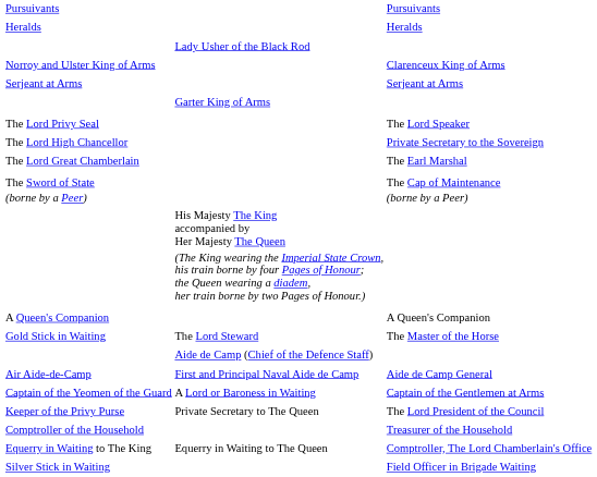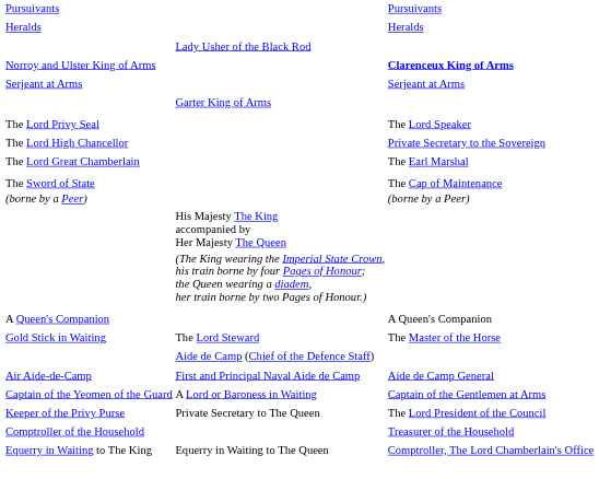 <table class="sortable">
 <tr>
 <td><a href='#'>Pursuivants</a></td>
 <td></td>
 <td><a href='#'>Pursuivants</a></td>
 </tr>
 <tr>
 <td></td>
 <td></td>
 <td></td>
 </tr>
 <tr>
 <td><a href='#'>Heralds</a></td>
 <td></td>
 <td><a href='#'>Heralds</a></td>
 </tr>
 <tr>
 <td></td>
 <td></td>
 <td></td>
 </tr>
 <tr>
 <td></td>
 <td><a href='#'>Lady Usher of the Black Rod</a></td>
 <td></td>
 </tr>
 <tr>
 <td></td>
 <td></td>
 <td></td>
 </tr>
 <tr>
 <td><a href='#'>Norroy and Ulster King of Arms</a></td>
 <td></td>
-<td><a href='#'>Clarenceux King of Arms</a></td>
+<td><strong><a href='#'>Clarenceux King of Arms</a></strong></td>
 </tr>
 <tr>
 <td></td>
 <td></td>
 <td></td>
 </tr>
 <tr>
 <td><a href='#'>Serjeant at Arms</a></td>
 <td></td>
 <td><a href='#'>Serjeant at Arms</a></td>
 </tr>
 <tr>
 <td></td>
 <td></td>
 <td></td>
 </tr>
 <tr>
 <td></td>
 <td><a href='#'>Garter King of Arms</a></td>
 <td></td>
 </tr>
 <tr>
 <td></td>
 <td></td>
 <td></td>
 </tr>
 <tr>
 <td></td>
 <td></td>
 <td></td>
 </tr>
 <tr>
 <td>The <a href='#'>Lord Privy Seal</a></td>
 <td></td>
 <td>The <a href='#'>Lord Speaker</a></td>
 </tr>
 <tr>
 <td></td>
 <td></td>
 <td></td>
 </tr>
 <tr>
 <td>The <a href='#'>Lord High Chancellor</a></td>
 <td></td>
 <td><a href='#'>Private Secretary to the Sovereign</a></td>
 </tr>
 <tr>
 <td></td>
 <td></td>
 <td></td>
 </tr>
 <tr>
 <td>The <a href='#'>Lord Great Chamberlain</a></td>
 <td></td>
 <td>The <a href='#'>Earl Marshal</a></td>
 </tr>
 <tr>
 <td></td>
 <td></td>
 <td></td>
 </tr>
 <tr>
 <td></td>
 <td></td>
 <td></td>
 </tr>
 <tr>
 <td>The <a href='#'>Sword of State</a></td>
 <td></td>
 <td>The <a href='#'>Cap of Maintenance</a></td>
 </tr>
 <tr>
 <td><em>(borne by a <a href='#'>Peer</a>)</em></td>
 <td></td>
 <td><em>(borne by a Peer)</em></td>
 </tr>
 <tr>
 </tr>
 <tr>
 <td></td>
 <td>His Majesty <a href='#'>The King</a> <br>accompanied by <br>Her Majesty <a href='#'>The Queen</a></td>
 <td></td>
 </tr>
 <tr>
 <td></td>
 <td><em>(The King wearing the <a href='#'>Imperial State Crown</a>, <br>his train borne by four <a href='#'>Pages of Honour</a>; <br>the Queen wearing a <a href='#'>diadem</a>, <br>her train borne by two Pages of Honour.)</em></td>
 <td></td>
 </tr>
 <tr>
 <td></td>
 <td></td>
 <td></td>
 </tr>
 <tr>
 <td></td>
 <td></td>
 <td></td>
 </tr>
 <tr>
 <td>A <a href='#'>Queen's Companion</a></td>
 <td></td>
 <td>A Queen's Companion</td>
 </tr>
 <tr>
 <td></td>
 <td></td>
 <td></td>
 </tr>
 <tr>
 <td><a href='#'>Gold Stick in Waiting</a></td>
 <td>The <a href='#'>Lord Steward</a></td>
 <td>The <a href='#'>Master of the Horse</a></td>
 </tr>
 <tr>
 <td></td>
 <td></td>
 <td></td>
 </tr>
 <tr>
 <td></td>
 <td><a href='#'>Aide de Camp</a> (<a href='#'>Chief of the Defence Staff</a>)</td>
 <td></td>
 </tr>
 <tr>
 <td></td>
 <td></td>
 <td></td>
 </tr>
 <tr>
 <td><a href='#'>Air Aide-de-Camp</a></td>
 <td><a href='#'>First and Principal Naval Aide de Camp</a></td>
 <td><a href='#'>Aide de Camp General</a></td>
 </tr>
 <tr>
 <td></td>
 <td></td>
 <td></td>
 </tr>
 <tr>
 <td><a href='#'>Captain of the Yeomen of the Guard</a></td>
 <td>A <a href='#'>Lord or Baroness in Waiting</a></td>
 <td><a href='#'>Captain of the Gentlemen at Arms</a></td>
 </tr>
 <tr>
 <td></td>
 <td></td>
 <td></td>
 </tr>
 <tr>
 <td><a href='#'>Keeper of the Privy Purse</a></td>
 <td>Private Secretary to The Queen</td>
 <td>The <a href='#'>Lord President of the Council</a></td>
 </tr>
 <tr>
 <td></td>
 <td></td>
 <td></td>
 </tr>
 <tr>
 <td><a href='#'>Comptroller of the Household</a></td>
 <td></td>
 <td><a href='#'>Treasurer of the Household</a></td>
 </tr>
 <tr>
 <td></td>
 <td></td>
 <td></td>
 </tr>
 <tr>
 <td><a href='#'>Equerry in Waiting</a> to The King</td>
 <td>Equerry in Waiting to The Queen</td>
 <td><a href='#'>Comptroller, The Lord Chamberlain's Office</a></td>
 </tr>
 <tr>
 <td></td>
 <td></td>
 <td></td>
 </tr>
 <tr>
-<td><a href='#'>Silver Stick in Waiting</a></td>
-<td></td>
-<td><a href='#'>Field Officer in Brigade Waiting</a></td>
-<td></td>
-</tr>
-<tr>
 </tr>
 </table>
